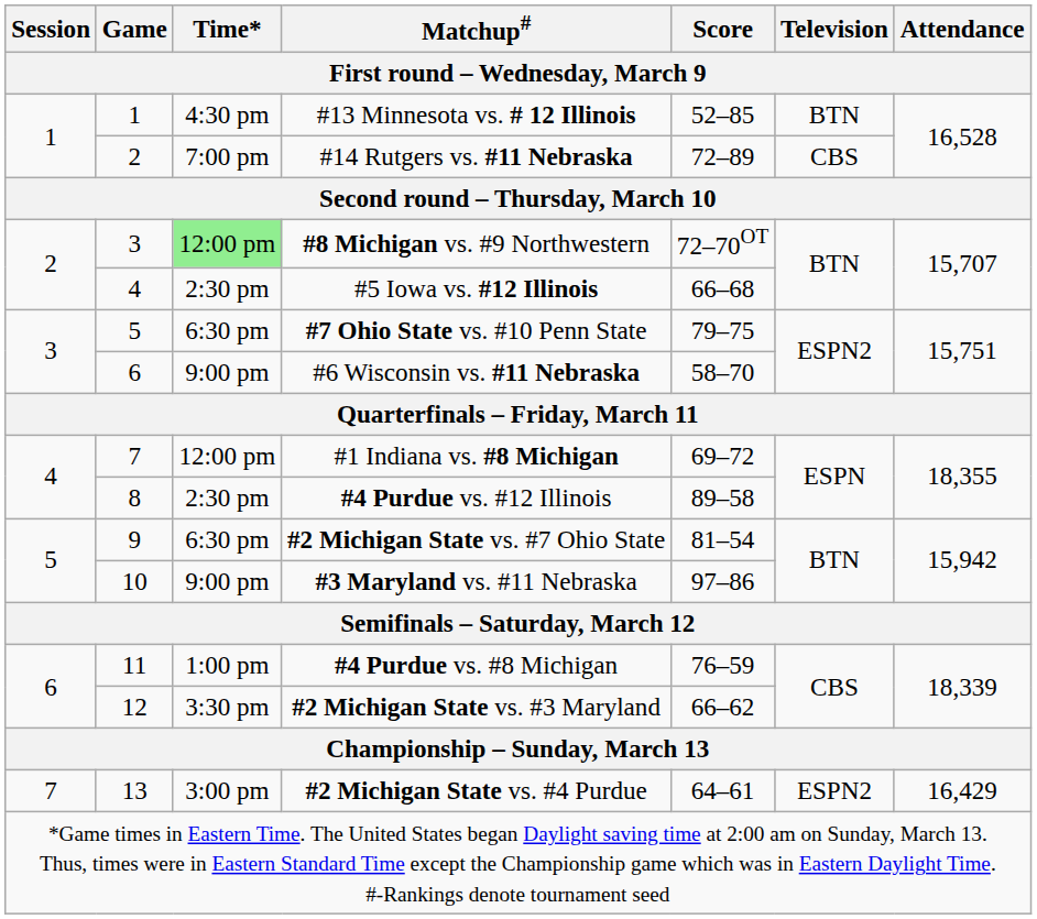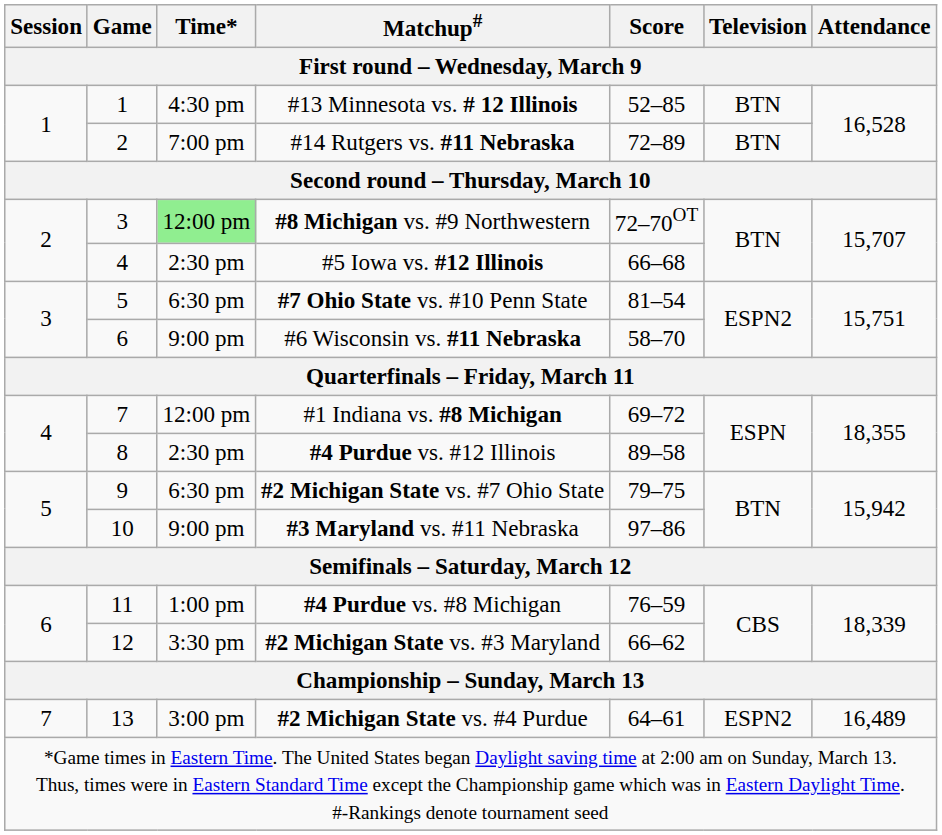 <table class="wikitable" style="font-size: 95%; text-align:center">
 <tr>
 <th>Session</th>
 <th>Game</th>
 <th>Time*</th>
 <th>Matchup<sup>#</sup></th>
 <th>Score</th>
 <th>Television</th>
 <th>Attendance</th>
 </tr>
 <tr>
 <th colspan=7>First round – Wednesday, March 9</th>
 </tr>
 <tr>
 <td rowspan=2>1</td>
 <td>1</td>
 <td>4:30 pm</td>
 <td>#13 Minnesota vs. <strong># 12 Illinois</strong></td>
 <td>52–85</td>
 <td>BTN</td>
 <td rowspan=2>16,528</td>
 </tr>
 <tr>
 <td>2</td>
 <td>7:00 pm</td>
 <td>#14 Rutgers vs. <strong>#11 Nebraska</strong></td>
 <td>72–89</td>
-<td>CBS</td>
+<td>BTN</td>
 </tr>
 <tr>
 <th colspan=7>Second round – Thursday, March 10</th>
 </tr>
 <tr>
 <td rowspan=2>2</td>
 <td>3</td>
 <td style="background: lightgreen;">12:00 pm</td>
 <td><strong>#8 Michigan</strong> vs. #9 Northwestern</td>
 <td>72–70<sup>OT</sup></td>
 <td rowspan=2>BTN</td>
 <td rowspan=2>15,707</td>
 </tr>
 <tr>
 <td>4</td>
 <td>2:30 pm</td>
 <td>#5 Iowa vs. <strong>#12 Illinois</strong></td>
 <td>66–68</td>
 </tr>
 <tr>
 <td rowspan=2>3</td>
 <td>5</td>
 <td>6:30 pm</td>
 <td><strong>#7 Ohio State</strong> vs. #10 Penn State</td>
-<td>79–75</td>
+<td>81–54</td>
 <td rowspan=2>ESPN2</td>
 <td rowspan=2>15,751</td>
 </tr>
 <tr>
 <td>6</td>
 <td>9:00 pm</td>
 <td>#6 Wisconsin vs. <strong>#11 Nebraska</strong></td>
 <td>58–70</td>
 </tr>
 <tr>
 <th colspan=7>Quarterfinals – Friday, March 11</th>
 </tr>
 <tr>
 <td rowspan=2>4</td>
 <td>7</td>
 <td>12:00 pm</td>
 <td>#1 Indiana vs. <strong>#8 Michigan</strong></td>
 <td>69–72</td>
 <td rowspan=2>ESPN</td>
 <td rowspan=2>18,355</td>
 </tr>
 <tr>
 <td>8</td>
 <td>2:30 pm</td>
 <td><strong>#4 Purdue</strong> vs. #12 Illinois</td>
 <td>89–58</td>
 </tr>
 <tr>
 <td rowspan=2>5</td>
 <td>9</td>
 <td>6:30 pm</td>
 <td><strong>#2 Michigan State</strong> vs. #7 Ohio State</td>
-<td>81–54</td>
+<td>79–75</td>
 <td rowspan=2>BTN</td>
 <td rowspan=2>15,942</td>
 </tr>
 <tr>
 <td>10</td>
 <td>9:00 pm</td>
 <td><strong>#3 Maryland</strong> vs. #11 Nebraska</td>
 <td>97–86</td>
 </tr>
 <tr>
 <th colspan=7>Semifinals – Saturday, March 12</th>
 </tr>
 <tr>
 <td rowspan=2>6</td>
 <td>11</td>
 <td>1:00 pm</td>
 <td><strong>#4 Purdue</strong> vs. #8 Michigan</td>
 <td>76–59</td>
 <td rowspan=2>CBS</td>
 <td rowspan=2>18,339</td>
 </tr>
 <tr>
 <td>12</td>
 <td>3:30 pm</td>
 <td><strong>#2 Michigan State</strong> vs. #3 Maryland</td>
 <td>66–62</td>
 </tr>
 <tr>
 <th colspan=7>Championship – Sunday, March 13</th>
 </tr>
 <tr>
 <td>7</td>
 <td>13</td>
 <td>3:00 pm</td>
 <td><strong>#2 Michigan State</strong> vs. #4 Purdue</td>
 <td>64–61</td>
 <td>ESPN2</td>
-<td>16,429</td>
+<td>16,489</td>
 </tr>
 <tr>
 <td colspan=7><small>*Game times in <a href='#'>Eastern Time</a>. The United States began <a href='#'>Daylight saving time</a> at 2:00 am on Sunday, March 13.<br>Thus, times were in <a href='#'>Eastern Standard Time</a> except the Championship game which was in <a href='#'>Eastern Daylight Time</a>.<br>#-Rankings denote tournament seed</small></td>
 </tr>
 </table>
